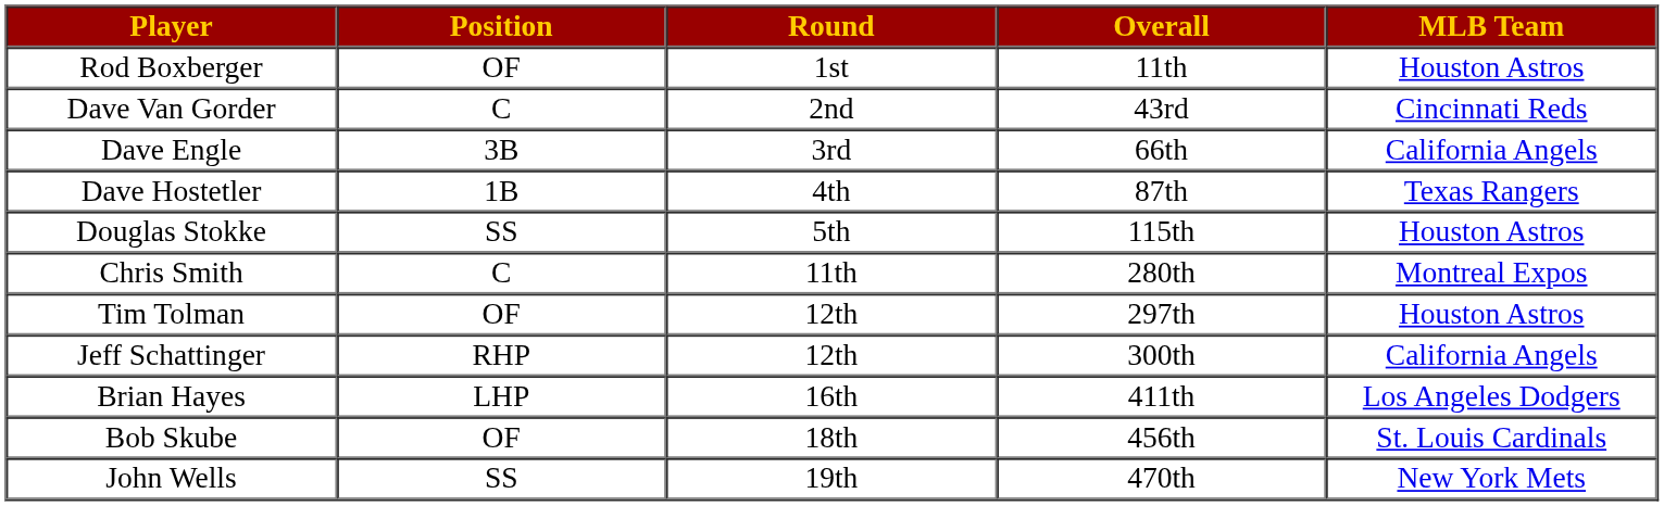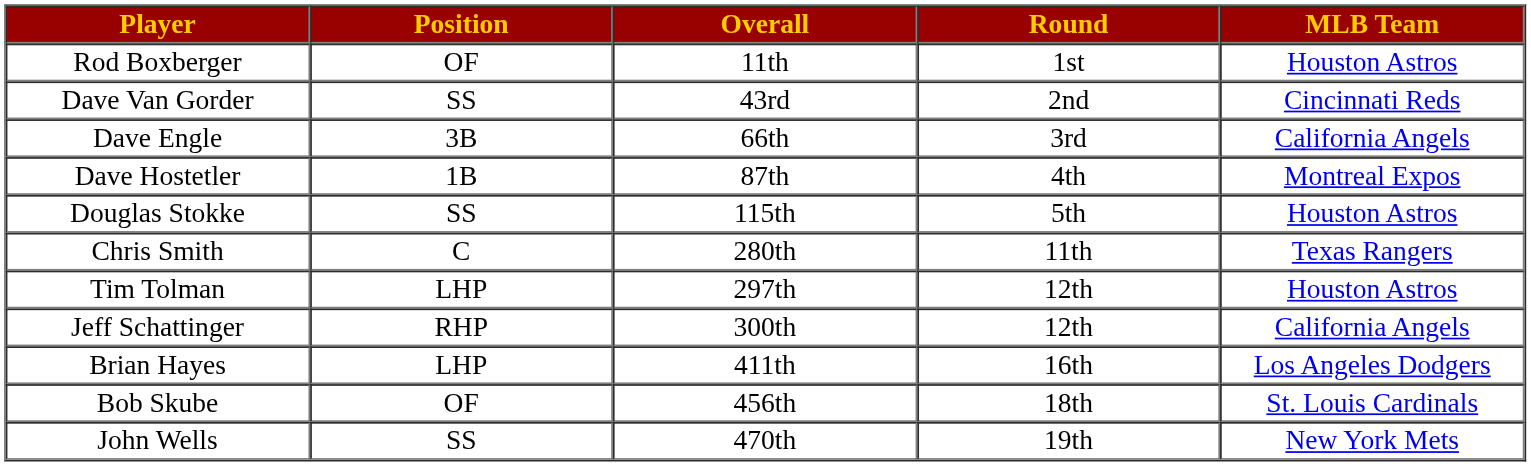 <table cellpadding="1" border="1" cellspacing="0" style="width:70%;">
 <tr>
 <th style="background:#990000; width:20%;color:#FFCC00;">Player</th>
 <th style="background:#990000; width:20%;color:#FFCC00;">Position</th>
+<th style="background:#990000; width:20%;color:#FFCC00;">Overall</th>
 <th style="background:#990000; width:20%;color:#FFCC00;">Round</th>
-<th style="background:#990000; width:20%;color:#FFCC00;">Overall</th>
 <th style="background:#990000; width:20%;color:#FFCC00;">MLB Team</th>
 </tr>
 <tr style="text-align:center;">
 <td>Rod Boxberger</td>
 <td>OF</td>
+<td>11th</td>
 <td>1st</td>
-<td>11th</td>
 <td><a href='#'>Houston Astros</a></td>
 </tr>
 <tr style="text-align:center;">
 <td>Dave Van Gorder</td>
-<td>C</td>
+<td>SS</td>
+<td>43rd</td>
 <td>2nd</td>
-<td>43rd</td>
 <td><a href='#'>Cincinnati Reds</a></td>
 </tr>
 <tr style="text-align:center;">
 <td>Dave Engle</td>
 <td>3B</td>
+<td>66th</td>
 <td>3rd</td>
-<td>66th</td>
 <td><a href='#'>California Angels</a></td>
 </tr>
 <tr style="text-align:center;">
 <td>Dave Hostetler</td>
 <td>1B</td>
+<td>87th</td>
 <td>4th</td>
-<td>87th</td>
-<td><a href='#'>Texas Rangers</a></td>
+<td><a href='#'>Montreal Expos</a></td>
 </tr>
 <tr style="text-align:center;">
 <td>Douglas Stokke</td>
 <td>SS</td>
+<td>115th</td>
 <td>5th</td>
-<td>115th</td>
 <td><a href='#'>Houston Astros</a></td>
 </tr>
 <tr style="text-align:center;">
 <td>Chris Smith</td>
 <td>C</td>
+<td>280th</td>
 <td>11th</td>
-<td>280th</td>
-<td><a href='#'>Montreal Expos</a></td>
+<td><a href='#'>Texas Rangers</a></td>
 </tr>
 <tr style="text-align:center;">
 <td>Tim Tolman</td>
-<td>OF</td>
+<td>LHP</td>
+<td>297th</td>
 <td>12th</td>
-<td>297th</td>
 <td><a href='#'>Houston Astros</a></td>
 </tr>
 <tr style="text-align:center;">
 <td>Jeff Schattinger</td>
 <td>RHP</td>
+<td>300th</td>
 <td>12th</td>
-<td>300th</td>
 <td><a href='#'>California Angels</a></td>
 </tr>
 <tr style="text-align:center;">
 <td>Brian Hayes</td>
 <td>LHP</td>
+<td>411th</td>
 <td>16th</td>
-<td>411th</td>
 <td><a href='#'>Los Angeles Dodgers</a></td>
 </tr>
 <tr style="text-align:center;">
 <td>Bob Skube</td>
 <td>OF</td>
+<td>456th</td>
 <td>18th</td>
-<td>456th</td>
 <td><a href='#'>St. Louis Cardinals</a></td>
 </tr>
 <tr style="text-align:center;">
 <td>John Wells</td>
 <td>SS</td>
+<td>470th</td>
 <td>19th</td>
-<td>470th</td>
 <td><a href='#'>New York Mets</a></td>
 </tr>
 </table>
